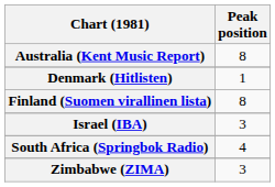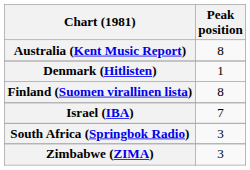 <table class="wikitable sortable plainrowheaders" style="text-align:center">
 <tr>
 <th>Chart (1981)</th>
 <th>Peak<br>position</th>
 </tr>
 <tr>
 <th scope="row">Australia (<a href='#'>Kent Music Report</a>)</th>
 <td>8</td>
 </tr>
 <tr>
 </tr>
 <tr>
 </tr>
 <tr>
 <th scope="row">Denmark (<a href='#'>Hitlisten</a>)</th>
 <td>1</td>
 </tr>
 <tr>
 <th scope="row">Finland (<a href='#'>Suomen virallinen lista</a>)</th>
 <td>8</td>
 </tr>
 <tr>
 </tr>
 <tr>
 </tr>
 <tr>
 <th scope="row">Israel (<a href='#'>IBA</a>)</th>
-<td>3</td>
+<td>7</td>
 </tr>
 <tr>
 </tr>
 <tr>
 </tr>
 <tr>
 </tr>
 <tr>
 <th scope="row">South Africa (<a href='#'>Springbok Radio</a>)</th>
-<td>4</td>
+<td>3</td>
 </tr>
 <tr>
 </tr>
 <tr>
 </tr>
 <tr>
 <th scope="row">Zimbabwe (<a href='#'>ZIMA</a>)</th>
 <td>3</td>
 </tr>
 </table>
